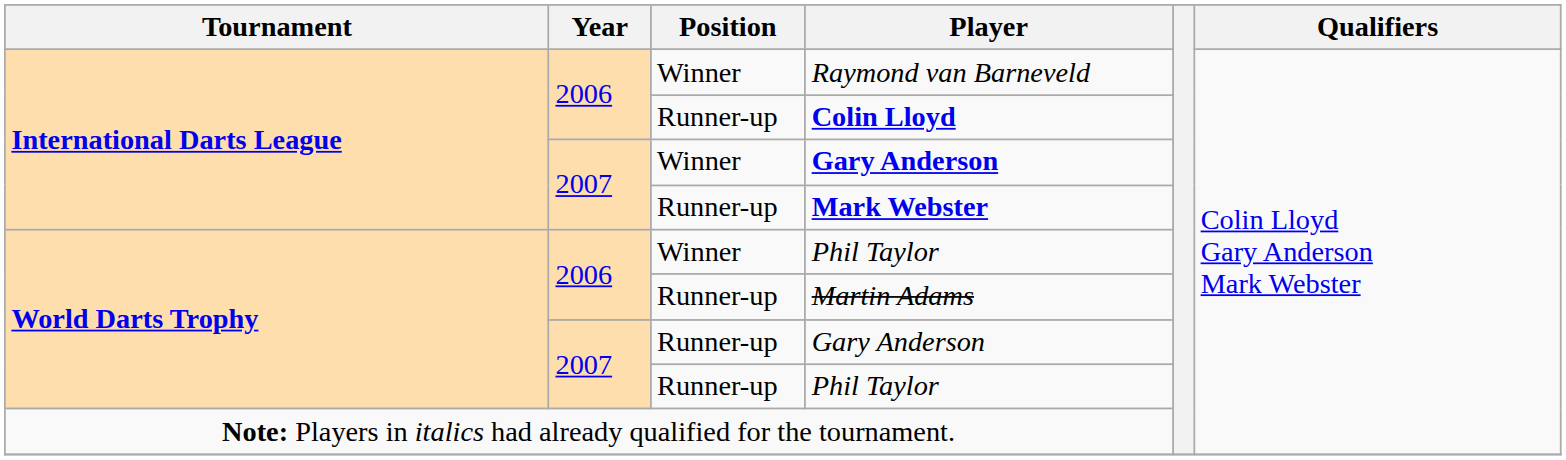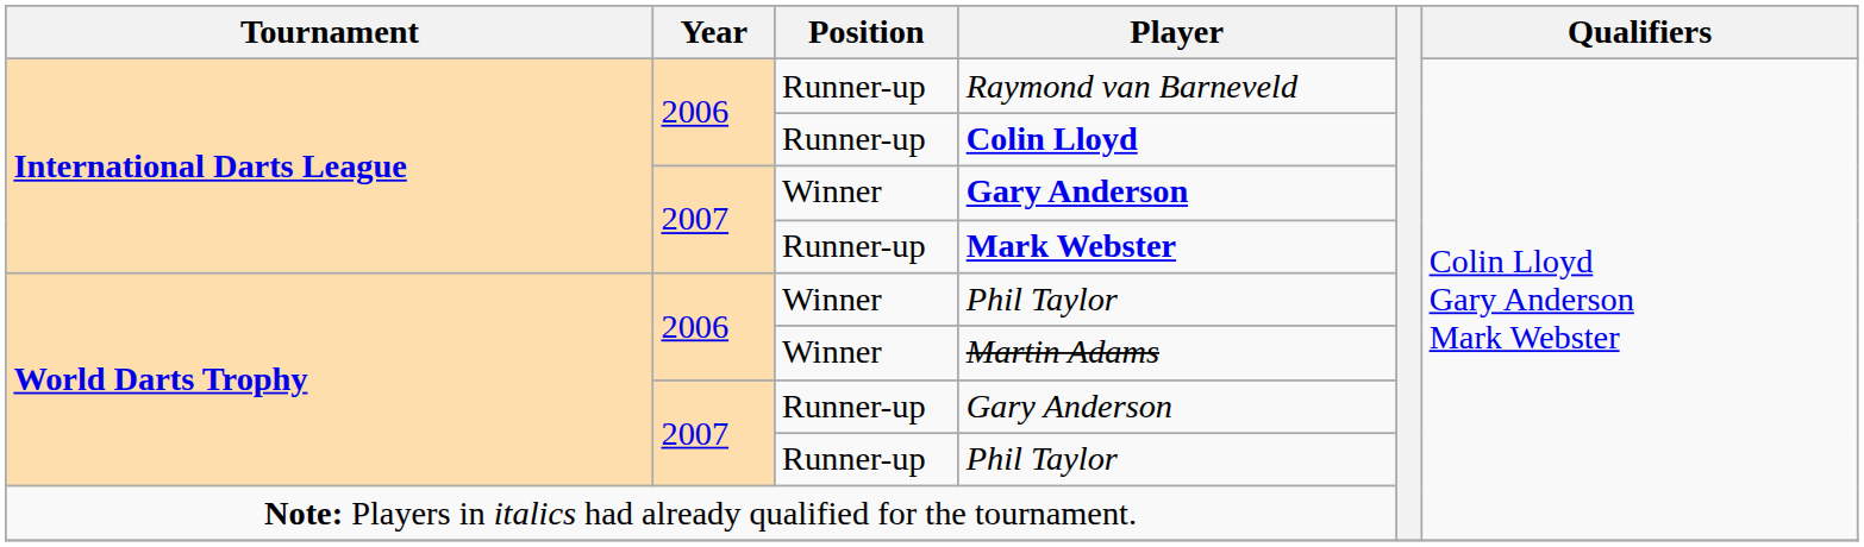 <table class="wikitable">
 <tr>
 <th width=300>Tournament</th>
 <th width=50>Year</th>
 <th width=80>Position</th>
 <th width=200>Player</th>
 <th rowspan=10 width=5></th>
 <th width=200>Qualifiers</th>
 </tr>
 <tr>
 <td rowspan="4" style="background:#ffdead;"><strong><a href='#'>International Darts League</a></strong></td>
 <td rowspan="2" style="background:#ffdead;"><a href='#'>2006</a></td>
-<td>Winner</td>
+<td>Runner-up</td>
 <td> <em>Raymond van Barneveld</em></td>
 <td rowspan=9> <a href='#'>Colin Lloyd</a><br> <a href='#'>Gary Anderson</a><br> <a href='#'>Mark Webster</a></td>
 </tr>
 <tr>
 <td>Runner-up</td>
 <td> <strong><a href='#'>Colin Lloyd</a></strong></td>
 </tr>
 <tr>
 <td rowspan="2" style="background:#ffdead;"><a href='#'>2007</a></td>
 <td>Winner</td>
 <td> <strong><a href='#'>Gary Anderson</a></strong></td>
 </tr>
 <tr>
 <td>Runner-up</td>
 <td> <strong><a href='#'>Mark Webster</a></strong></td>
 </tr>
 <tr>
 <td rowspan="4" style="background:#ffdead;"><strong><a href='#'>World Darts Trophy</a></strong></td>
 <td rowspan="2" style="background:#ffdead;"><a href='#'>2006</a></td>
 <td>Winner</td>
 <td> <em>Phil Taylor</em></td>
 </tr>
 <tr>
-<td>Runner-up</td>
+<td>Winner</td>
 <td> <s><em>Martin Adams</em></s></td>
 </tr>
 <tr>
 <td rowspan="2" style="background:#ffdead;"><a href='#'>2007</a></td>
 <td>Runner-up</td>
 <td> <em>Gary Anderson</em></td>
 </tr>
 <tr>
 <td>Runner-up</td>
 <td> <em>Phil Taylor</em></td>
 </tr>
 <tr>
 <td colspan=4 align=center><strong>Note:</strong> Players in <em>italics</em> had already qualified for the tournament.</td>
 </tr>
 <tr>
 </tr>
 </table>
